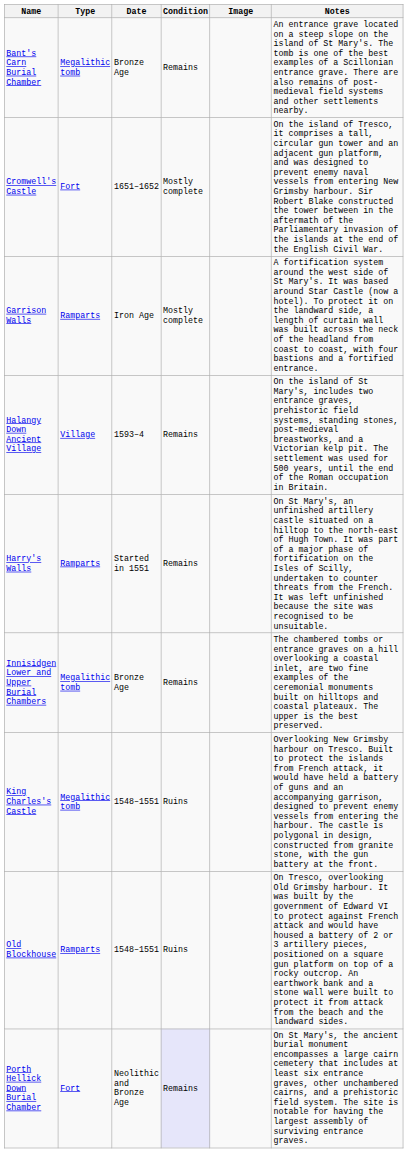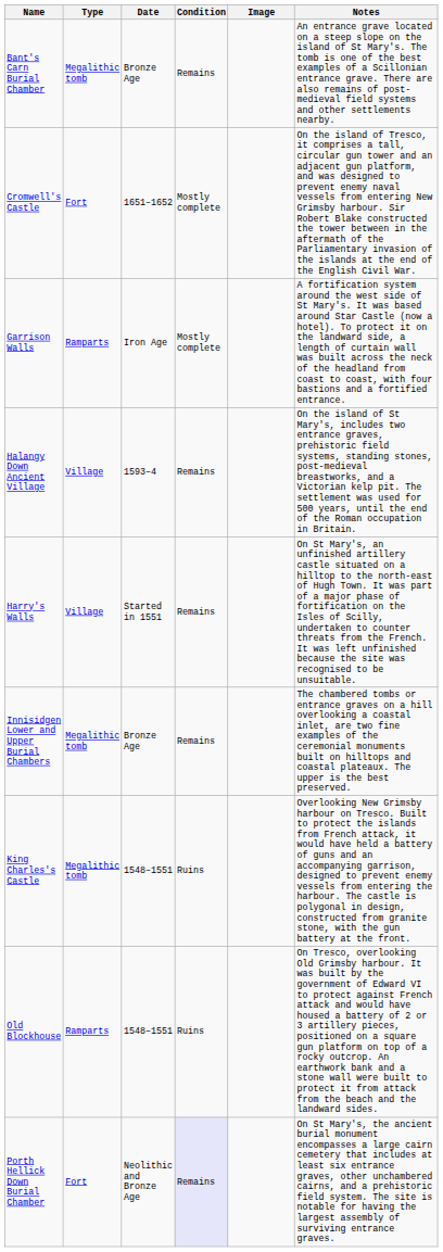 <table class="wikitable sortable" width="100%">
 <tr>
 <th width="12%">Name</th>
 <th width="10%">Type</th>
 <th width="8%">Date</th>
 <th width="10%">Condition</th>
 <th class="unsortable" width="90px">Image</th>
 <th class="unsortable">Notes</th>
 </tr>
 <tr>
 <td><a href='#'>Bant's Carn Burial Chamber</a></td>
 <td><a href='#'>Megalithic tomb</a></td>
 <td>Bronze Age</td>
 <td>Remains</td>
 <td></td>
 <td>An entrance grave located on a steep slope on the island of St Mary's. The tomb is one of the best examples of a Scillonian entrance grave. There are also remains of post-medieval field systems and other settlements nearby.</td>
 </tr>
 <tr>
 <td><a href='#'>Cromwell's Castle</a></td>
 <td><a href='#'>Fort</a></td>
 <td>1651–1652</td>
 <td>Mostly complete</td>
 <td></td>
 <td>On the island of Tresco, it comprises a tall, circular gun tower and an adjacent gun platform, and was designed to prevent enemy naval vessels from entering New Grimsby harbour. Sir Robert Blake constructed the tower between in the aftermath of the Parliamentary invasion of the islands at the end of the English Civil War.</td>
 </tr>
 <tr>
 <td><a href='#'>Garrison Walls</a></td>
 <td><a href='#'>Ramparts</a></td>
 <td>Iron Age</td>
 <td>Mostly complete</td>
 <td></td>
 <td>A fortification system around the west side of St Mary's. It was based around Star Castle (now a hotel). To protect it on the landward side, a length of curtain wall was built across the neck of the headland from coast to coast, with four bastions and a fortified entrance.</td>
 </tr>
 <tr>
 <td><a href='#'>Halangy Down Ancient Village</a></td>
 <td><a href='#'>Village</a></td>
 <td>1593–4</td>
 <td>Remains</td>
 <td></td>
 <td>On the island of St Mary's, includes two entrance graves, prehistoric field systems, standing stones, post-medieval breastworks, and a Victorian kelp pit. The settlement was used for 500 years, until the end of the Roman occupation in Britain.</td>
 </tr>
 <tr>
 <td><a href='#'>Harry's Walls</a></td>
-<td><a href='#'>Ramparts</a></td>
+<td><a href='#'>Village</a></td>
 <td>Started in 1551</td>
 <td>Remains</td>
 <td></td>
 <td>On St Mary's, an unfinished artillery castle situated on a hilltop to the north-east of Hugh Town. It was part of a major phase of fortification on the Isles of Scilly, undertaken to counter threats from the French. It was left unfinished because the site was recognised to be unsuitable.</td>
 </tr>
 <tr>
 <td><a href='#'>Innisidgen Lower and Upper Burial Chambers</a></td>
 <td><a href='#'>Megalithic tomb</a></td>
 <td>Bronze Age</td>
 <td>Remains</td>
 <td></td>
 <td>The chambered tombs or entrance graves on a hill overlooking a coastal inlet, are two fine examples of the ceremonial monuments built on hilltops and coastal plateaux. The upper is the best preserved.</td>
 </tr>
 <tr>
 <td><a href='#'>King Charles's Castle</a></td>
 <td><a href='#'>Megalithic tomb</a></td>
 <td>1548–1551</td>
 <td>Ruins</td>
 <td></td>
 <td>Overlooking New Grimsby harbour on Tresco. Built to protect the islands from French attack, it would have held a battery of guns and an accompanying garrison, designed to prevent enemy vessels from entering the harbour. The castle is polygonal in design, constructed from granite stone, with the gun battery at the front.</td>
 </tr>
 <tr>
 <td><a href='#'>Old Blockhouse</a></td>
 <td><a href='#'>Ramparts</a></td>
 <td>1548–1551</td>
 <td>Ruins</td>
 <td></td>
 <td>On Tresco, overlooking Old Grimsby harbour. It was built by the government of Edward VI to protect against French attack and would have housed a battery of 2 or 3 artillery pieces, positioned on a square gun platform on top of a rocky outcrop. An earthwork bank and a stone wall were built to protect it from attack from the beach and the landward sides.</td>
 </tr>
 <tr>
 <td><a href='#'>Porth Hellick Down Burial Chamber</a></td>
 <td><a href='#'>Fort</a></td>
 <td>Neolithic and Bronze Age</td>
 <td style="background: lavender;">Remains</td>
 <td></td>
 <td>On St Mary's, the ancient burial monument encompasses a large cairn cemetery that includes at least six entrance graves, other unchambered cairns, and a prehistoric field system. The site is notable for having the largest assembly of surviving entrance graves.</td>
 </tr>
 </table>
